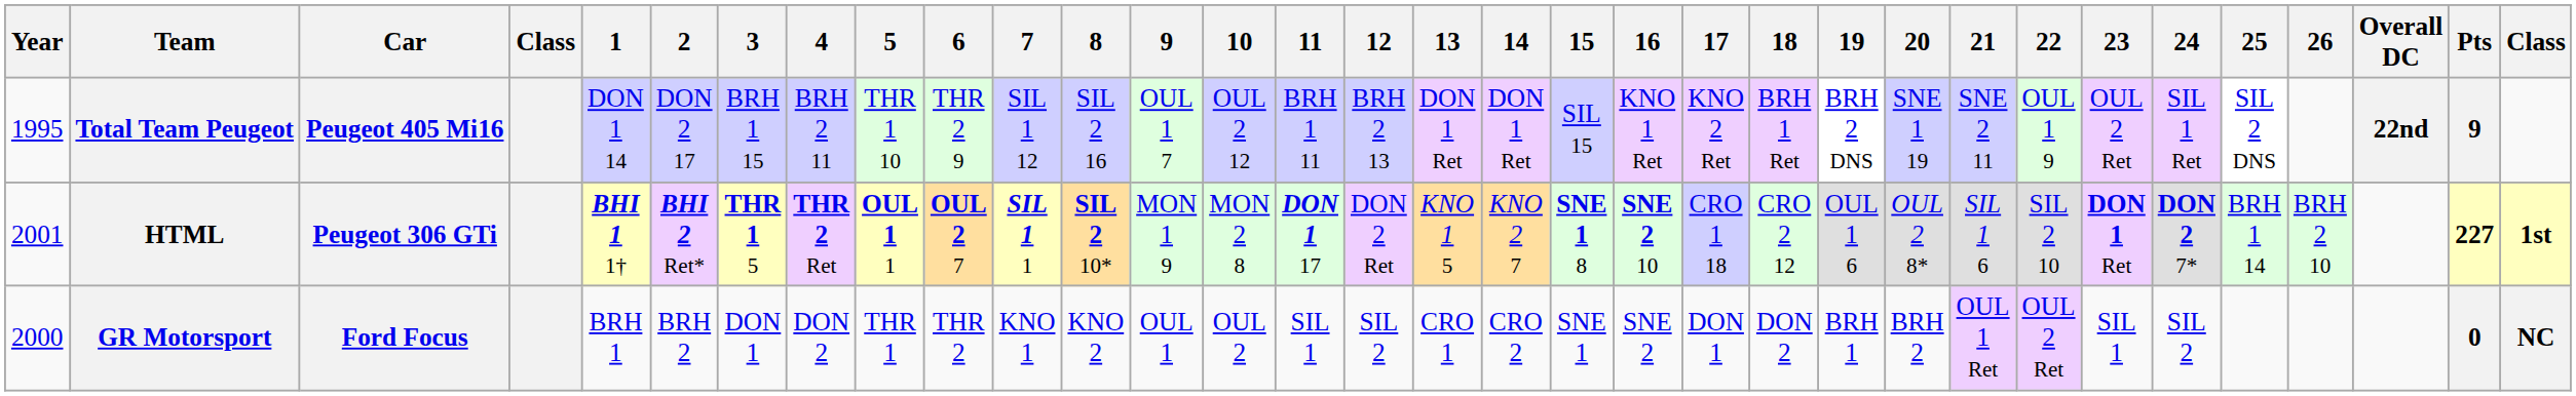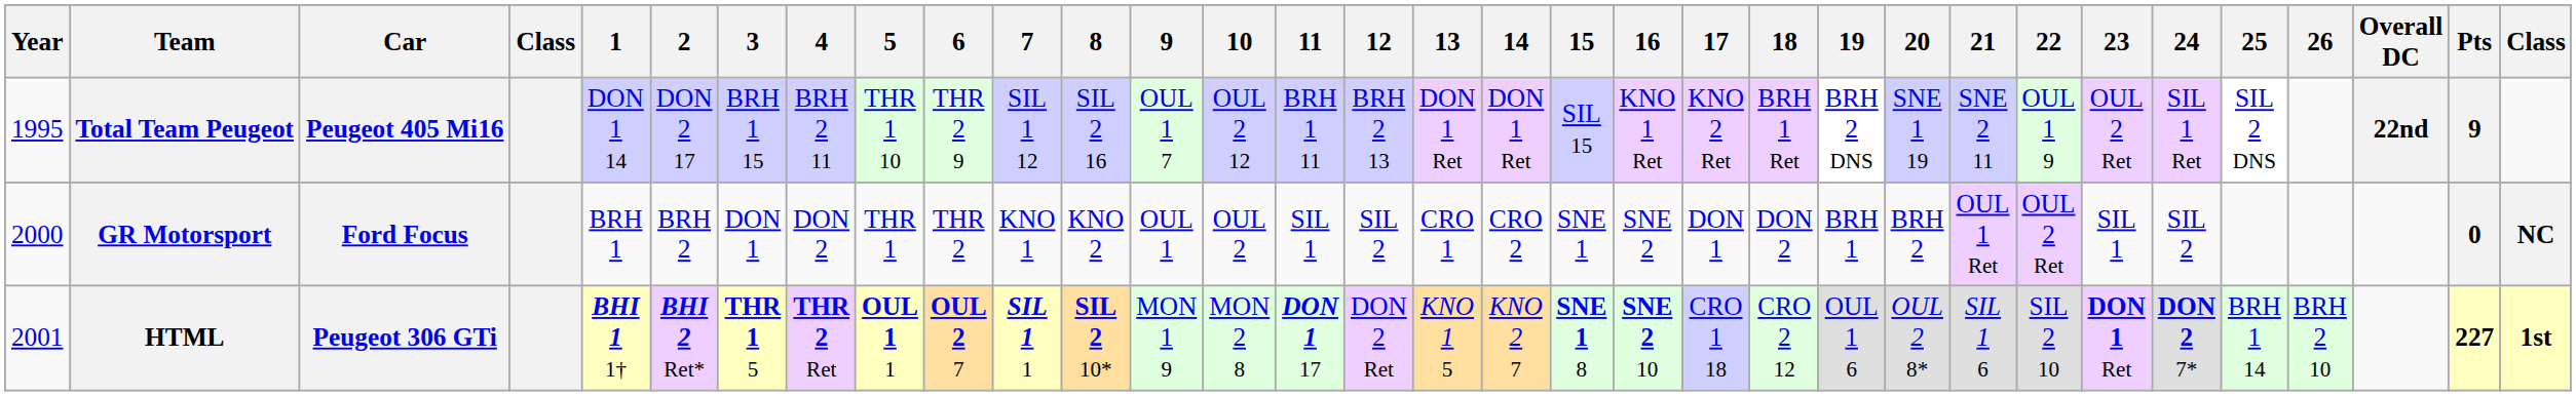 <table class="wikitable" style="text-align:center; font-size:85%">
 <tr>
 <th>Year</th>
 <th>Team</th>
 <th>Car</th>
 <th>Class</th>
 <th>1</th>
 <th>2</th>
 <th>3</th>
 <th>4</th>
 <th>5</th>
 <th>6</th>
 <th>7</th>
 <th>8</th>
 <th>9</th>
 <th>10</th>
 <th>11</th>
 <th>12</th>
 <th>13</th>
 <th>14</th>
 <th>15</th>
 <th>16</th>
 <th>17</th>
 <th>18</th>
 <th>19</th>
 <th>20</th>
 <th>21</th>
 <th>22</th>
 <th>23</th>
 <th>24</th>
 <th>25</th>
 <th>26</th>
 <th>Overall<br>DC</th>
 <th>Pts</th>
 <th>Class</th>
 </tr>
 <tr>
 <td><a href='#'>1995</a></td>
 <th nowrap><a href='#'>Total Team Peugeot</a></th>
 <th nowrap><a href='#'>Peugeot 405 Mi16</a></th>
 <th></th>
 <td style="background:#CFCFFF;"><a href='#'>DON<br>1</a><br><small>14</small></td>
 <td style="background:#CFCFFF;"><a href='#'>DON<br>2</a><br><small>17</small></td>
 <td style="background:#CFCFFF;"><a href='#'>BRH<br>1</a><br><small>15</small></td>
 <td style="background:#CFCFFF;"><a href='#'>BRH<br>2</a><br><small>11</small></td>
 <td style="background:#DFFFDF;"><a href='#'>THR<br>1</a><br><small>10</small></td>
 <td style="background:#DFFFDF;"><a href='#'>THR<br>2</a><br><small>9</small></td>
 <td style="background:#CFCFFF;"><a href='#'>SIL<br>1</a><br><small>12</small></td>
 <td style="background:#CFCFFF;"><a href='#'>SIL<br>2</a><br><small>16</small></td>
 <td style="background:#DFFFDF;"><a href='#'>OUL<br>1</a><br><small>7</small></td>
 <td style="background:#CFCFFF;"><a href='#'>OUL<br>2</a><br><small>12</small></td>
 <td style="background:#CFCFFF;"><a href='#'>BRH<br>1</a><br><small>11</small></td>
 <td style="background:#CFCFFF;"><a href='#'>BRH<br>2</a><br><small>13</small></td>
 <td style="background:#EFCFFF;"><a href='#'>DON<br>1</a><br><small>Ret</small></td>
 <td style="background:#EFCFFF;"><a href='#'>DON<br>1</a><br><small>Ret</small></td>
 <td style="background:#CFCFFF;"><a href='#'>SIL</a><br><small>15</small></td>
 <td style="background:#EFCFFF;"><a href='#'>KNO<br>1</a><br><small>Ret</small></td>
 <td style="background:#EFCFFF;"><a href='#'>KNO<br>2</a><br><small>Ret</small></td>
 <td style="background:#EFCFFF;"><a href='#'>BRH<br>1</a><br><small>Ret</small></td>
 <td style="background:#ffffff;"><a href='#'>BRH<br>2</a><br><small>DNS</small></td>
 <td style="background:#CFCFFF;"><a href='#'>SNE<br>1</a><br><small>19</small></td>
 <td style="background:#CFCFFF;"><a href='#'>SNE<br>2</a><br><small>11</small></td>
 <td style="background:#DFFFDF;"><a href='#'>OUL<br>1</a><br><small>9</small></td>
 <td style="background:#EFCFFF;"><a href='#'>OUL<br>2</a><br><small>Ret</small></td>
 <td style="background:#EFCFFF;"><a href='#'>SIL<br>1</a><br><small>Ret</small></td>
 <td style="background:#ffffff;"><a href='#'>SIL<br>2</a><br><small>DNS</small></td>
 <td></td>
 <th>22nd</th>
 <th>9</th>
 <td></td>
 </tr>
 <tr>
+<td><a href='#'>2000</a></td>
+<th nowrap><a href='#'>GR Motorsport</a></th>
+<th nowrap><a href='#'>Ford Focus</a></th>
+<th><span></span></th>
+<td style="background:#;"><a href='#'>BRH<br>1</a></td>
+<td style="background:#;"><a href='#'>BRH<br>2</a></td>
+<td style="background:#;"><a href='#'>DON<br>1</a></td>
+<td style="background:#;"><a href='#'>DON<br>2</a></td>
+<td style="background:#;"><a href='#'>THR<br>1</a></td>
+<td style="background:#;"><a href='#'>THR<br>2</a></td>
+<td style="background:#;"><a href='#'>KNO<br>1</a></td>
+<td style="background:#;"><a href='#'>KNO<br>2</a></td>
+<td style="background:#;"><a href='#'>OUL<br>1</a></td>
+<td style="background:#;"><a href='#'>OUL<br>2</a></td>
+<td style="background:#;"><a href='#'>SIL<br>1</a></td>
+<td style="background:#;"><a href='#'>SIL<br>2</a></td>
+<td style="background:#;"><a href='#'>CRO<br>1</a></td>
+<td style="background:#;"><a href='#'>CRO<br>2</a></td>
+<td style="background:#;"><a href='#'>SNE<br>1</a></td>
+<td style="background:#;"><a href='#'>SNE<br>2</a></td>
+<td style="background:#;"><a href='#'>DON<br>1</a></td>
+<td style="background:#;"><a href='#'>DON<br>2</a></td>
+<td style="background:#;"><a href='#'>BRH<br>1</a></td>
+<td style="background:#;"><a href='#'>BRH<br>2</a></td>
+<td style="background:#EFCFFF;"><a href='#'>OUL<br>1</a><br><small>Ret</small></td>
+<td style="background:#EFCFFF;"><a href='#'>OUL<br>2</a><br><small>Ret</small></td>
+<td style="background:#;"><a href='#'>SIL<br>1</a></td>
+<td style="background:#;"><a href='#'>SIL<br>2</a></td>
+<td></td>
+<td></td>
+<td></td>
+<th>0</th>
+<th>NC</th>
+</tr>
+<tr>
 <td><a href='#'>2001</a></td>
 <th>HTML</th>
 <th nowrap><a href='#'>Peugeot 306 GTi</a></th>
 <th><span></span></th>
 <td style="background:#FFFFBF;"><strong><em><a href='#'>BHI<br>1</a></em></strong><br><small>1†</small></td>
 <td style="background:#EFCFFF;"><strong><em><a href='#'>BHI<br>2</a></em></strong><br><small>Ret*</small></td>
 <td style="background:#FFFFBF;"><strong><a href='#'>THR<br>1</a></strong><br><small>5</small></td>
 <td style="background:#EFCFFF;"><strong><a href='#'>THR<br>2</a></strong><br><small>Ret</small></td>
 <td style="background:#FFFFBF;"><strong><a href='#'>OUL<br>1</a></strong><br><small>1</small></td>
 <td style="background:#FFDF9F;"><strong><a href='#'>OUL<br>2</a></strong><br><small>7</small></td>
 <td style="background:#FFFFBF;"><strong><em><a href='#'>SIL<br>1</a></em></strong><br><small>1</small></td>
 <td style="background:#FFDF9F;"><strong><a href='#'>SIL<br>2</a></strong><br><small>10*</small></td>
 <td style="background:#DFFFDF;"><a href='#'>MON<br>1</a><br><small>9</small></td>
 <td style="background:#DFFFDF;"><a href='#'>MON<br>2</a><br><small>8</small></td>
 <td style="background:#DFFFDF;"><strong><em><a href='#'>DON<br>1</a></em></strong><br><small>17</small></td>
 <td style="background:#EFCFFF;"><a href='#'>DON<br>2</a><br><small>Ret</small></td>
 <td style="background:#FFDF9F;"><em><a href='#'>KNO<br>1</a></em><br><small>5</small></td>
 <td style="background:#FFDF9F;"><em><a href='#'>KNO<br>2</a></em><br><small>7</small></td>
 <td style="background:#DFFFDF;"><strong><a href='#'>SNE<br>1</a></strong><br><small>8</small></td>
 <td style="background:#DFFFDF;"><strong><a href='#'>SNE<br>2</a></strong><br><small>10</small></td>
 <td style="background:#CFCFFF;"><a href='#'>CRO<br>1</a><br><small>18</small></td>
 <td style="background:#DFFFDF;"><a href='#'>CRO<br>2</a><br><small>12</small></td>
 <td style="background:#DFDFDF;"><a href='#'>OUL<br>1</a><br><small>6</small></td>
 <td style="background:#DFDFDF;"><em><a href='#'>OUL<br>2</a></em><br><small>8*</small></td>
 <td style="background:#DFDFDF;"><em><a href='#'>SIL<br>1</a></em><br><small>6</small></td>
 <td style="background:#DFDFDF;"><a href='#'>SIL<br>2</a><br><small>10</small></td>
 <td style="background:#EFCFFF;"><strong><a href='#'>DON<br>1</a></strong><br><small>Ret</small></td>
 <td style="background:#DFDFDF;"><strong><a href='#'>DON<br>2</a></strong><br><small>7*</small></td>
 <td style="background:#DFFFDF;"><a href='#'>BRH<br>1</a><br><small>14</small></td>
 <td style="background:#DFFFDF;"><a href='#'>BRH<br>2</a><br><small>10</small></td>
 <td></td>
 <th style="background:#ffffbf;">227</th>
 <th style="background:#ffffbf;">1st</th>
 </tr>
-<tr>
-<td><a href='#'>2000</a></td>
-<th nowrap><a href='#'>GR Motorsport</a></th>
-<th nowrap><a href='#'>Ford Focus</a></th>
-<th><span></span></th>
-<td style="background:#;"><a href='#'>BRH<br>1</a></td>
-<td style="background:#;"><a href='#'>BRH<br>2</a></td>
-<td style="background:#;"><a href='#'>DON<br>1</a></td>
-<td style="background:#;"><a href='#'>DON<br>2</a></td>
-<td style="background:#;"><a href='#'>THR<br>1</a></td>
-<td style="background:#;"><a href='#'>THR<br>2</a></td>
-<td style="background:#;"><a href='#'>KNO<br>1</a></td>
-<td style="background:#;"><a href='#'>KNO<br>2</a></td>
-<td style="background:#;"><a href='#'>OUL<br>1</a></td>
-<td style="background:#;"><a href='#'>OUL<br>2</a></td>
-<td style="background:#;"><a href='#'>SIL<br>1</a></td>
-<td style="background:#;"><a href='#'>SIL<br>2</a></td>
-<td style="background:#;"><a href='#'>CRO<br>1</a></td>
-<td style="background:#;"><a href='#'>CRO<br>2</a></td>
-<td style="background:#;"><a href='#'>SNE<br>1</a></td>
-<td style="background:#;"><a href='#'>SNE<br>2</a></td>
-<td style="background:#;"><a href='#'>DON<br>1</a></td>
-<td style="background:#;"><a href='#'>DON<br>2</a></td>
-<td style="background:#;"><a href='#'>BRH<br>1</a></td>
-<td style="background:#;"><a href='#'>BRH<br>2</a></td>
-<td style="background:#EFCFFF;"><a href='#'>OUL<br>1</a><br><small>Ret</small></td>
-<td style="background:#EFCFFF;"><a href='#'>OUL<br>2</a><br><small>Ret</small></td>
-<td style="background:#;"><a href='#'>SIL<br>1</a></td>
-<td style="background:#;"><a href='#'>SIL<br>2</a></td>
-<td></td>
-<td></td>
-<td></td>
-<th>0</th>
-<th>NC</th>
-</tr>
 </table>
